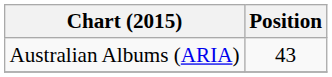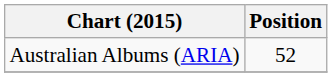 <table class="wikitable sortable">
 <tr>
 <th>Chart (2015)</th>
 <th>Position</th>
 </tr>
 <tr>
 <td>Australian Albums (<a href='#'>ARIA</a>)</td>
-<td style="text-align:center;">43</td>
+<td style="text-align:center;">52</td>
 </tr>
 <tr>
 </tr>
 </table>
